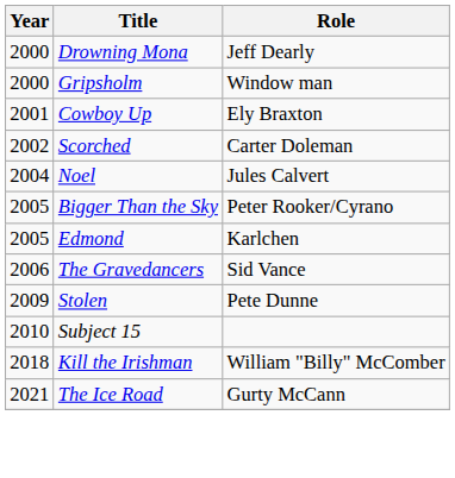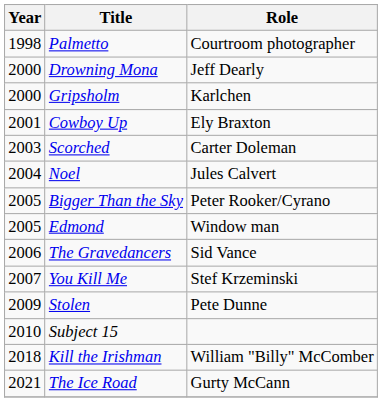 <table class="wikitable">
 <tr>
 <th>Year</th>
 <th>Title</th>
 <th>Role</th>
+</tr>
+<tr>
+<td>1998</td>
+<td><em><a href='#'>Palmetto</a></em></td>
+<td>Courtroom photographer</td>
 </tr>
 <tr>
 <td>2000</td>
 <td><em><a href='#'>Drowning Mona</a></em></td>
 <td>Jeff Dearly</td>
 </tr>
 <tr>
 <td>2000</td>
 <td><em><a href='#'>Gripsholm</a></em></td>
-<td>Window man</td>
+<td>Karlchen</td>
 </tr>
 <tr>
 <td>2001</td>
 <td><em><a href='#'>Cowboy Up</a></em></td>
 <td>Ely Braxton</td>
 </tr>
 <tr>
-<td>2002</td>
+<td>2003</td>
 <td><em><a href='#'>Scorched</a></em></td>
 <td>Carter Doleman</td>
 </tr>
 <tr>
 <td>2004</td>
 <td><em><a href='#'>Noel</a></em></td>
 <td>Jules Calvert</td>
 </tr>
 <tr>
 <td>2005</td>
 <td><em><a href='#'>Bigger Than the Sky</a></em></td>
 <td>Peter Rooker/Cyrano</td>
 </tr>
 <tr>
 <td>2005</td>
 <td><em><a href='#'>Edmond</a></em></td>
-<td>Karlchen</td>
+<td>Window man</td>
 </tr>
 <tr>
 <td>2006</td>
 <td><em><a href='#'>The Gravedancers</a></em></td>
 <td>Sid Vance</td>
+</tr>
+<tr>
+<td>2007</td>
+<td><em><a href='#'>You Kill Me</a></em></td>
+<td>Stef Krzeminski</td>
 </tr>
 <tr>
 <td>2009</td>
 <td><em><a href='#'>Stolen</a></em></td>
 <td>Pete Dunne</td>
 </tr>
 <tr>
 <td>2010</td>
 <td><em>Subject 15</em></td>
 <td></td>
 </tr>
 <tr>
 <td>2018</td>
 <td><em><a href='#'>Kill the Irishman</a></em></td>
 <td>William "Billy" McComber</td>
 </tr>
 <tr>
 <td>2021</td>
 <td><em><a href='#'>The Ice Road</a></em></td>
 <td>Gurty McCann</td>
 </tr>
 <tr>
 </tr>
 </table>
